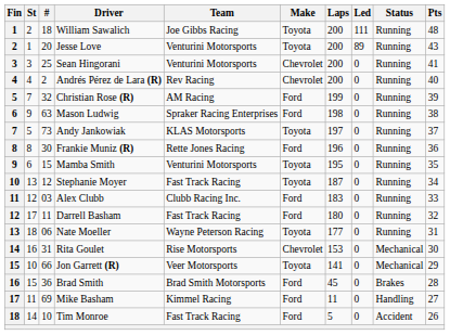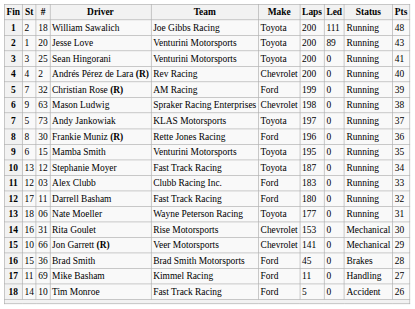 <table class="wikitable" style="font-size:95%">
 <tr>
 <th>Fin</th>
 <th>St</th>
 <th>#</th>
 <th>Driver</th>
 <th>Team</th>
 <th>Make</th>
 <th>Laps</th>
 <th>Led</th>
 <th>Status</th>
 <th>Pts</th>
 </tr>
 <tr>
 <th>1</th>
 <td>2</td>
 <td>18</td>
 <td>William Sawalich</td>
 <td>Joe Gibbs Racing</td>
 <td>Toyota</td>
 <td>200</td>
 <td>111</td>
 <td>Running</td>
 <td>48</td>
 </tr>
 <tr>
 <th>2</th>
 <td>1</td>
 <td>20</td>
 <td>Jesse Love</td>
 <td>Venturini Motorsports</td>
 <td>Toyota</td>
 <td>200</td>
 <td>89</td>
 <td>Running</td>
 <td>43</td>
 </tr>
 <tr>
 <th>3</th>
 <td>3</td>
 <td>25</td>
 <td>Sean Hingorani</td>
 <td>Venturini Motorsports</td>
-<td>Chevrolet</td>
+<td>Toyota</td>
 <td>200</td>
 <td>0</td>
 <td>Running</td>
 <td>41</td>
 </tr>
 <tr>
 <th>4</th>
 <td>4</td>
 <td>2</td>
 <td>Andrés Pérez de Lara <strong>(R)</strong></td>
 <td>Rev Racing</td>
 <td>Chevrolet</td>
 <td>200</td>
 <td>0</td>
 <td>Running</td>
 <td>40</td>
 </tr>
 <tr>
 <th>5</th>
 <td>7</td>
 <td>32</td>
 <td>Christian Rose <strong>(R)</strong></td>
 <td>AM Racing</td>
 <td>Ford</td>
 <td>199</td>
 <td>0</td>
 <td>Running</td>
 <td>39</td>
 </tr>
 <tr>
 <th>6</th>
 <td>9</td>
 <td>63</td>
 <td>Mason Ludwig</td>
 <td>Spraker Racing Enterprises</td>
-<td>Ford</td>
+<td>Chevrolet</td>
 <td>198</td>
 <td>0</td>
 <td>Running</td>
 <td>38</td>
 </tr>
 <tr>
 <th>7</th>
 <td>5</td>
 <td>73</td>
 <td>Andy Jankowiak</td>
 <td>KLAS Motorsports</td>
 <td>Toyota</td>
 <td>197</td>
 <td>0</td>
 <td>Running</td>
 <td>37</td>
 </tr>
 <tr>
 <th>8</th>
 <td>8</td>
 <td>30</td>
 <td>Frankie Muniz <strong>(R)</strong></td>
 <td>Rette Jones Racing</td>
 <td>Ford</td>
 <td>196</td>
 <td>0</td>
 <td>Running</td>
 <td>36</td>
 </tr>
 <tr>
 <th>9</th>
 <td>6</td>
 <td>15</td>
 <td>Mamba Smith</td>
 <td>Venturini Motorsports</td>
 <td>Toyota</td>
 <td>195</td>
 <td>0</td>
 <td>Running</td>
 <td>35</td>
 </tr>
 <tr>
 <th>10</th>
 <td>13</td>
 <td>12</td>
 <td>Stephanie Moyer</td>
 <td>Fast Track Racing</td>
 <td>Toyota</td>
 <td>187</td>
 <td>0</td>
 <td>Running</td>
 <td>34</td>
 </tr>
 <tr>
 <th>11</th>
 <td>12</td>
 <td>03</td>
 <td>Alex Clubb</td>
 <td>Clubb Racing Inc.</td>
 <td>Ford</td>
 <td>183</td>
 <td>0</td>
 <td>Running</td>
 <td>33</td>
 </tr>
 <tr>
 <th>12</th>
 <td>17</td>
 <td>11</td>
 <td>Darrell Basham</td>
 <td>Fast Track Racing</td>
 <td>Ford</td>
 <td>180</td>
 <td>0</td>
 <td>Running</td>
 <td>32</td>
 </tr>
 <tr>
 <th>13</th>
 <td>18</td>
 <td>06</td>
 <td>Nate Moeller</td>
 <td>Wayne Peterson Racing</td>
 <td>Toyota</td>
 <td>177</td>
 <td>0</td>
 <td>Running</td>
 <td>31</td>
 </tr>
 <tr>
 <th>14</th>
 <td>16</td>
 <td>31</td>
 <td>Rita Goulet</td>
 <td>Rise Motorsports</td>
 <td>Chevrolet</td>
 <td>153</td>
 <td>0</td>
 <td>Mechanical</td>
 <td>30</td>
 </tr>
 <tr>
 <th>15</th>
 <td>10</td>
 <td>66</td>
 <td>Jon Garrett <strong>(R)</strong></td>
 <td>Veer Motorsports</td>
-<td>Toyota</td>
+<td>Chevrolet</td>
 <td>141</td>
 <td>0</td>
 <td>Mechanical</td>
 <td>29</td>
 </tr>
 <tr>
 <th>16</th>
 <td>15</td>
 <td>36</td>
 <td>Brad Smith</td>
 <td>Brad Smith Motorsports</td>
 <td>Ford</td>
 <td>45</td>
 <td>0</td>
 <td>Brakes</td>
 <td>28</td>
 </tr>
 <tr>
 <th>17</th>
 <td>11</td>
 <td>69</td>
 <td>Mike Basham</td>
 <td>Kimmel Racing</td>
 <td>Ford</td>
 <td>11</td>
 <td>0</td>
 <td>Handling</td>
 <td>27</td>
 </tr>
 <tr>
 <th>18</th>
 <td>14</td>
 <td>10</td>
 <td>Tim Monroe</td>
 <td>Fast Track Racing</td>
 <td>Ford</td>
 <td>5</td>
 <td>0</td>
 <td>Accident</td>
 <td>26</td>
 </tr>
 <tr>
 <th colspan="10"></th>
 </tr>
 </table>
